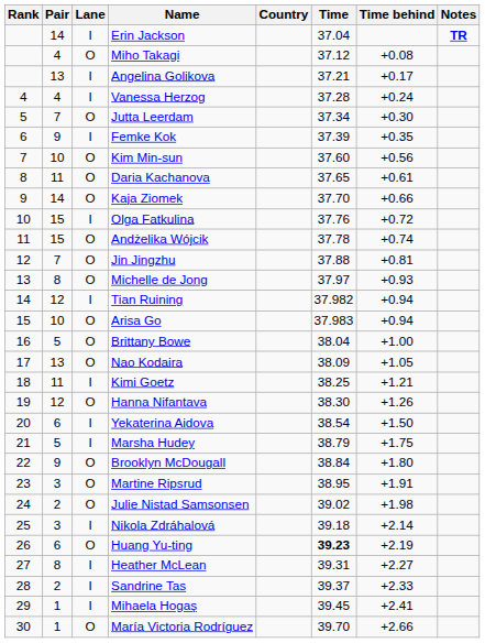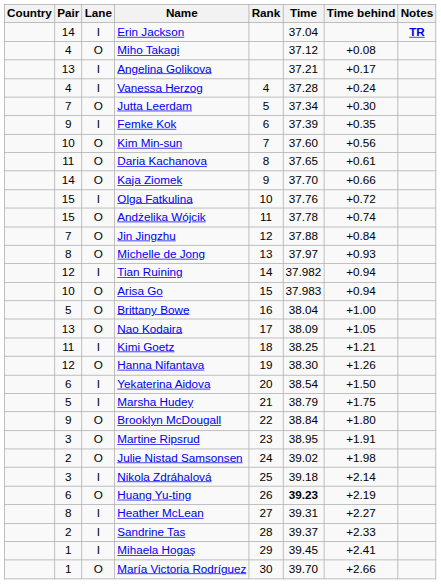 <table class="wikitable sortable" style="text-align:center">
 <tr>
-<th>Rank</th>
+<th>Country</th>
 <th>Pair</th>
 <th>Lane</th>
 <th>Name</th>
-<th>Country</th>
+<th>Rank</th>
 <th>Time</th>
 <th>Time behind</th>
 <th>Notes</th>
 </tr>
 <tr>
-<td></td>
+<td align=left></td>
 <td>14</td>
 <td>I</td>
 <td align=left><a href='#'>Erin Jackson</a></td>
-<td align=left></td>
+<td></td>
 <td>37.04</td>
 <td></td>
 <td><strong><a href='#'>TR</a></strong></td>
 </tr>
 <tr>
-<td></td>
+<td align=left></td>
 <td>4</td>
 <td>O</td>
 <td align=left><a href='#'>Miho Takagi</a></td>
-<td align=left></td>
+<td></td>
 <td>37.12</td>
 <td>+0.08</td>
 <td></td>
 </tr>
 <tr>
-<td></td>
+<td align=left></td>
 <td>13</td>
 <td>I</td>
 <td align=left><a href='#'>Angelina Golikova</a></td>
-<td align=left></td>
+<td></td>
 <td>37.21</td>
 <td>+0.17</td>
 <td></td>
 </tr>
 <tr>
-<td>4</td>
+<td align=left></td>
 <td>4</td>
 <td>I</td>
 <td align=left><a href='#'>Vanessa Herzog</a></td>
-<td align=left></td>
+<td>4</td>
 <td>37.28</td>
 <td>+0.24</td>
 <td></td>
 </tr>
 <tr>
-<td>5</td>
+<td align=left></td>
 <td>7</td>
 <td>O</td>
 <td align=left><a href='#'>Jutta Leerdam</a></td>
-<td align=left></td>
+<td>5</td>
 <td>37.34</td>
 <td>+0.30</td>
 <td></td>
 </tr>
 <tr>
-<td>6</td>
+<td align=left></td>
 <td>9</td>
 <td>I</td>
 <td align=left><a href='#'>Femke Kok</a></td>
-<td align=left></td>
+<td>6</td>
 <td>37.39</td>
 <td>+0.35</td>
 <td></td>
 </tr>
 <tr>
-<td>7</td>
+<td align=left></td>
 <td>10</td>
 <td>O</td>
 <td align=left><a href='#'>Kim Min-sun</a></td>
-<td align=left></td>
+<td>7</td>
 <td>37.60</td>
 <td>+0.56</td>
 <td></td>
 </tr>
 <tr>
-<td>8</td>
+<td align=left></td>
 <td>11</td>
 <td>O</td>
 <td align=left><a href='#'>Daria Kachanova</a></td>
-<td align=left></td>
+<td>8</td>
 <td>37.65</td>
 <td>+0.61</td>
 <td></td>
 </tr>
 <tr>
-<td>9</td>
+<td align=left></td>
 <td>14</td>
 <td>O</td>
 <td align=left><a href='#'>Kaja Ziomek</a></td>
-<td align=left></td>
+<td>9</td>
 <td>37.70</td>
 <td>+0.66</td>
 <td></td>
 </tr>
 <tr>
-<td>10</td>
+<td align=left></td>
 <td>15</td>
 <td>I</td>
 <td align=left><a href='#'>Olga Fatkulina</a></td>
-<td align=left></td>
+<td>10</td>
 <td>37.76</td>
 <td>+0.72</td>
 <td></td>
 </tr>
 <tr>
-<td>11</td>
+<td align=left></td>
 <td>15</td>
 <td>O</td>
 <td align=left><a href='#'>Andżelika Wójcik</a></td>
-<td align=left></td>
+<td>11</td>
 <td>37.78</td>
 <td>+0.74</td>
 <td></td>
 </tr>
 <tr>
-<td>12</td>
+<td align=left></td>
 <td>7</td>
 <td>O</td>
 <td align=left><a href='#'>Jin Jingzhu</a></td>
-<td align=left></td>
+<td>12</td>
 <td>37.88</td>
-<td>+0.81</td>
+<td>+0.84</td>
 <td></td>
 </tr>
 <tr>
-<td>13</td>
+<td align=left></td>
 <td>8</td>
 <td>O</td>
 <td align=left><a href='#'>Michelle de Jong</a></td>
-<td align=left></td>
+<td>13</td>
 <td>37.97</td>
 <td>+0.93</td>
 <td></td>
 </tr>
 <tr>
-<td>14</td>
+<td align=left></td>
 <td>12</td>
 <td>I</td>
 <td align=left><a href='#'>Tian Ruining</a></td>
-<td align=left></td>
+<td>14</td>
 <td>37.982</td>
 <td>+0.94</td>
 <td></td>
 </tr>
 <tr>
-<td>15</td>
+<td align=left></td>
 <td>10</td>
 <td>O</td>
 <td align=left><a href='#'>Arisa Go</a></td>
-<td align=left></td>
+<td>15</td>
 <td>37.983</td>
 <td>+0.94</td>
 <td></td>
 </tr>
 <tr>
-<td>16</td>
+<td align=left></td>
 <td>5</td>
 <td>O</td>
 <td align=left><a href='#'>Brittany Bowe</a></td>
-<td align=left></td>
+<td>16</td>
 <td>38.04</td>
 <td>+1.00</td>
 <td></td>
 </tr>
 <tr>
-<td>17</td>
+<td align=left></td>
 <td>13</td>
 <td>O</td>
 <td align=left><a href='#'>Nao Kodaira</a></td>
-<td align=left></td>
+<td>17</td>
 <td>38.09</td>
 <td>+1.05</td>
 <td></td>
 </tr>
 <tr>
-<td>18</td>
+<td align=left></td>
 <td>11</td>
 <td>I</td>
 <td align=left><a href='#'>Kimi Goetz</a></td>
-<td align=left></td>
+<td>18</td>
 <td>38.25</td>
 <td>+1.21</td>
 <td></td>
 </tr>
 <tr>
-<td>19</td>
+<td align=left></td>
 <td>12</td>
 <td>O</td>
 <td align=left><a href='#'>Hanna Nifantava</a></td>
-<td align=left></td>
+<td>19</td>
 <td>38.30</td>
 <td>+1.26</td>
 <td></td>
 </tr>
 <tr>
-<td>20</td>
+<td align=left></td>
 <td>6</td>
 <td>I</td>
 <td align=left><a href='#'>Yekaterina Aidova</a></td>
-<td align=left></td>
+<td>20</td>
 <td>38.54</td>
 <td>+1.50</td>
 <td></td>
 </tr>
 <tr>
-<td>21</td>
+<td align=left></td>
 <td>5</td>
 <td>I</td>
 <td align=left><a href='#'>Marsha Hudey</a></td>
-<td align=left></td>
+<td>21</td>
 <td>38.79</td>
 <td>+1.75</td>
 <td></td>
 </tr>
 <tr>
-<td>22</td>
+<td align=left></td>
 <td>9</td>
 <td>O</td>
 <td align=left><a href='#'>Brooklyn McDougall</a></td>
-<td align=left></td>
+<td>22</td>
 <td>38.84</td>
 <td>+1.80</td>
 <td></td>
 </tr>
 <tr>
-<td>23</td>
+<td align=left></td>
 <td>3</td>
 <td>O</td>
 <td align=left><a href='#'>Martine Ripsrud</a></td>
-<td align=left></td>
+<td>23</td>
 <td>38.95</td>
 <td>+1.91</td>
 <td></td>
 </tr>
 <tr>
-<td>24</td>
+<td align=left></td>
 <td>2</td>
 <td>O</td>
 <td align=left><a href='#'>Julie Nistad Samsonsen</a></td>
-<td align=left></td>
+<td>24</td>
 <td>39.02</td>
 <td>+1.98</td>
 <td></td>
 </tr>
 <tr>
-<td>25</td>
+<td align=left></td>
 <td>3</td>
 <td>I</td>
 <td align=left><a href='#'>Nikola Zdráhalová</a></td>
-<td align=left></td>
+<td>25</td>
 <td>39.18</td>
 <td>+2.14</td>
 <td></td>
 </tr>
 <tr>
-<td>26</td>
+<td align=left></td>
 <td>6</td>
 <td>O</td>
 <td align=left><a href='#'>Huang Yu-ting</a></td>
-<td align=left></td>
+<td>26</td>
 <td><strong>39.23</strong></td>
 <td>+2.19</td>
 <td></td>
 </tr>
 <tr>
-<td>27</td>
+<td align=left></td>
 <td>8</td>
 <td>I</td>
 <td align=left><a href='#'>Heather McLean</a></td>
-<td align=left></td>
+<td>27</td>
 <td>39.31</td>
 <td>+2.27</td>
 <td></td>
 </tr>
 <tr>
-<td>28</td>
+<td align=left></td>
 <td>2</td>
 <td>I</td>
 <td align=left><a href='#'>Sandrine Tas</a></td>
-<td align=left></td>
+<td>28</td>
 <td>39.37</td>
 <td>+2.33</td>
 <td></td>
 </tr>
 <tr>
-<td>29</td>
+<td align=left></td>
 <td>1</td>
 <td>I</td>
 <td align=left><a href='#'>Mihaela Hogaş</a></td>
-<td align=left></td>
+<td>29</td>
 <td>39.45</td>
 <td>+2.41</td>
 <td></td>
 </tr>
 <tr>
-<td>30</td>
+<td align=left></td>
 <td>1</td>
 <td>O</td>
 <td align=left><a href='#'>María Victoria Rodríguez</a></td>
-<td align=left></td>
+<td>30</td>
 <td>39.70</td>
 <td>+2.66</td>
 <td></td>
 </tr>
 </table>
